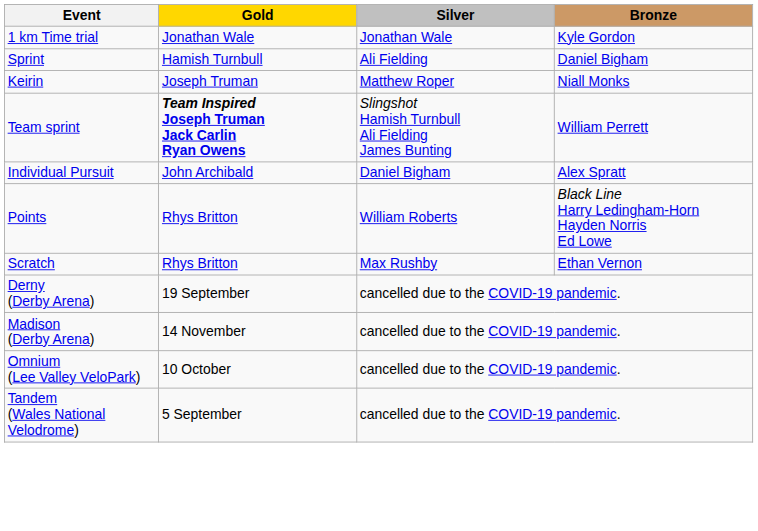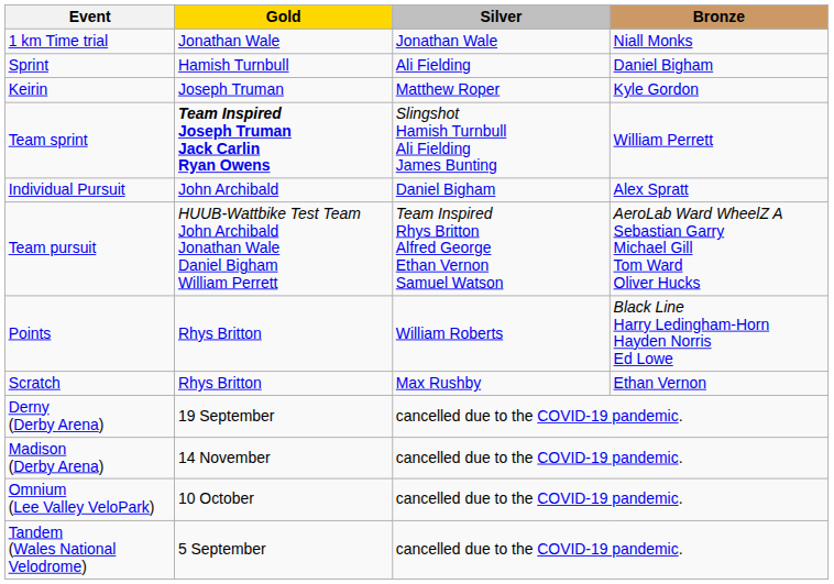 <table class="wikitable" style="font-size: 100%">
 <tr>
 <th width=170>Event</th>
 <th width=220 style="background-color: gold;">Gold</th>
 <th width=220 style="background-color: silver;">Silver</th>
 <th width=220 style="background-color: #cc9966;">Bronze</th>
 </tr>
 <tr>
 <td><a href='#'>1 km Time trial</a></td>
 <td><a href='#'>Jonathan Wale</a></td>
 <td><a href='#'>Jonathan Wale</a></td>
-<td><a href='#'>Kyle Gordon</a></td>
+<td><a href='#'>Niall Monks</a></td>
 </tr>
 <tr>
 <td><a href='#'>Sprint</a></td>
 <td><a href='#'>Hamish Turnbull</a></td>
 <td><a href='#'>Ali Fielding</a></td>
 <td><a href='#'>Daniel Bigham</a></td>
 </tr>
 <tr>
 <td><a href='#'>Keirin</a></td>
 <td><a href='#'>Joseph Truman</a></td>
 <td><a href='#'>Matthew Roper</a></td>
-<td><a href='#'>Niall Monks</a></td>
+<td><a href='#'>Kyle Gordon</a></td>
 </tr>
 <tr>
 <td><a href='#'>Team sprint</a></td>
 <td><strong><em>Team Inspired</em><br><a href='#'>Joseph Truman</a><br><a href='#'>Jack Carlin</a><br><a href='#'>Ryan Owens</a></strong></td>
 <td><em>Slingshot</em><br><a href='#'>Hamish Turnbull</a><br><a href='#'>Ali Fielding</a><br><a href='#'>James Bunting</a></td>
 <td><a href='#'>William Perrett</a></td>
 </tr>
 <tr>
 <td><a href='#'>Individual Pursuit</a></td>
 <td><a href='#'>John Archibald</a></td>
 <td><a href='#'>Daniel Bigham</a></td>
 <td><a href='#'>Alex Spratt</a></td>
+</tr>
+<tr>
+<td><a href='#'>Team pursuit</a></td>
+<td><em>HUUB-Wattbike Test Team</em><br><a href='#'>John Archibald</a><br> <a href='#'>Jonathan Wale</a><br><a href='#'>Daniel Bigham</a><br><a href='#'>William Perrett</a></td>
+<td><em>Team Inspired</em><br><a href='#'>Rhys Britton</a><br> <a href='#'>Alfred George</a><br><a href='#'>Ethan Vernon</a><br><a href='#'>Samuel Watson</a></td>
+<td><em>AeroLab Ward WheelZ A</em><br><a href='#'>Sebastian Garry</a><br> <a href='#'>Michael Gill</a><br><a href='#'>Tom Ward</a><br><a href='#'>Oliver Hucks</a></td>
 </tr>
 <tr>
 <td><a href='#'>Points</a></td>
 <td><a href='#'>Rhys Britton</a></td>
 <td><a href='#'>William Roberts</a></td>
 <td><em>Black Line</em><br><a href='#'>Harry Ledingham-Horn</a><br><a href='#'>Hayden Norris</a><br><a href='#'>Ed Lowe</a></td>
 </tr>
 <tr>
 <td><a href='#'>Scratch</a></td>
 <td><a href='#'>Rhys Britton</a></td>
 <td><a href='#'>Max Rushby</a></td>
 <td><a href='#'>Ethan Vernon</a></td>
 </tr>
 <tr>
 <td><a href='#'>Derny</a><br> (<a href='#'>Derby Arena</a>)</td>
 <td>19 September</td>
 <td colspan=2>cancelled due to the <a href='#'>COVID-19 pandemic</a>.</td>
 </tr>
 <tr>
 <td><a href='#'>Madison</a><br> (<a href='#'>Derby Arena</a>)</td>
 <td>14 November</td>
 <td colspan=2>cancelled due to the <a href='#'>COVID-19 pandemic</a>.</td>
 </tr>
 <tr>
 <td><a href='#'>Omnium</a><br> (<a href='#'>Lee Valley VeloPark</a>)</td>
 <td>10 October</td>
 <td colspan=2>cancelled due to the <a href='#'>COVID-19 pandemic</a>.</td>
 </tr>
 <tr>
 <td><a href='#'>Tandem</a><br> (<a href='#'>Wales National Velodrome</a>)</td>
 <td>5 September</td>
 <td colspan=2>cancelled due to the <a href='#'>COVID-19 pandemic</a>.</td>
 </tr>
 </table>
